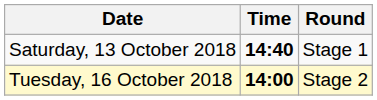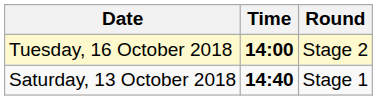 <table class="wikitable">
 <tr>
 <th>Date</th>
 <th>Time</th>
 <th>Round</th>
 </tr>
+<tr style=background:lemonchiffon>
+<td>Tuesday, 16 October 2018</td>
+<td><strong>14:00</strong></td>
+<td>Stage 2</td>
+</tr>
 <tr>
 <td>Saturday, 13 October 2018</td>
 <td><strong>14:40</strong></td>
 <td>Stage 1</td>
 </tr>
-<tr style=background:lemonchiffon>
-<td>Tuesday, 16 October 2018</td>
-<td><strong>14:00</strong></td>
-<td>Stage 2</td>
-</tr>
 </table>
